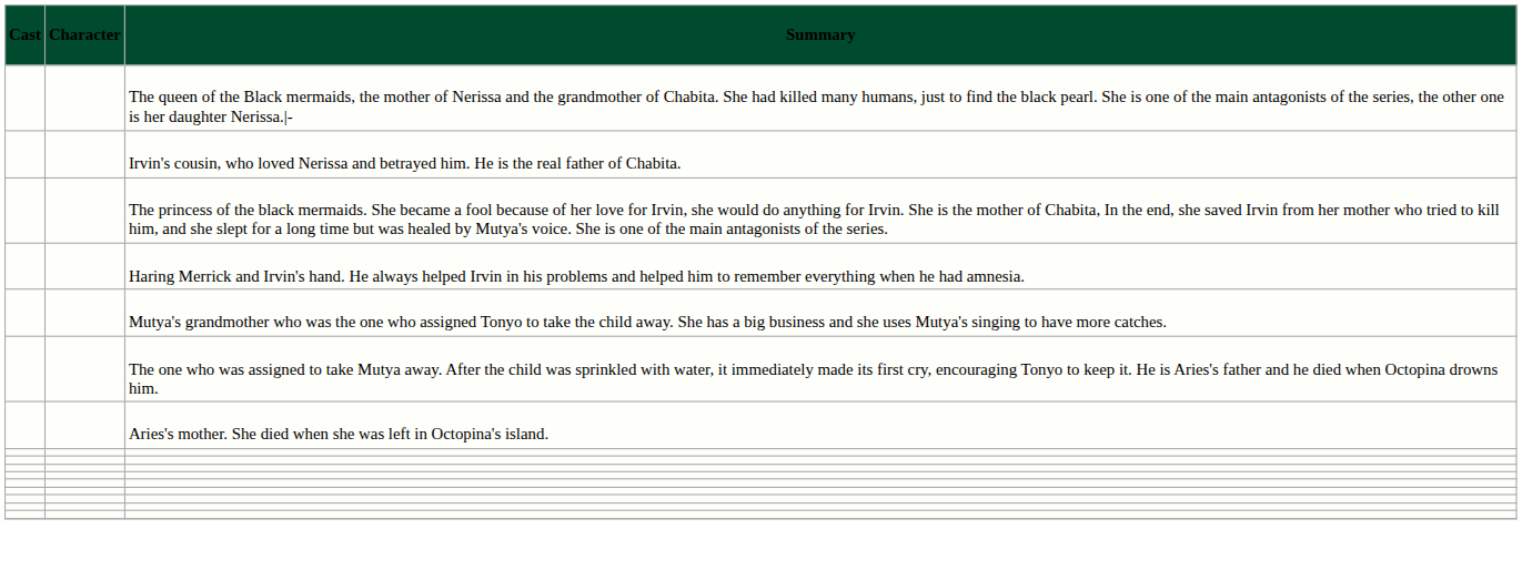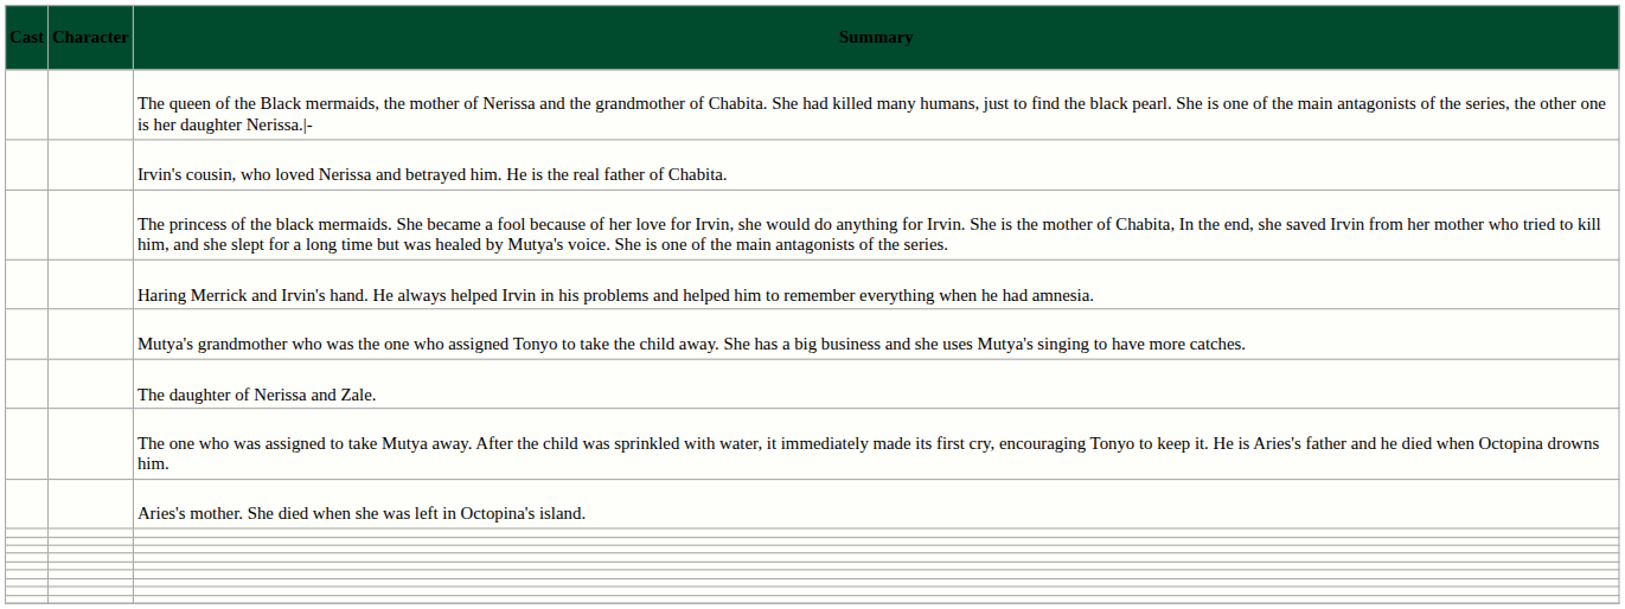 <table class="wikitable" style=" background:#FEFEFA; font-size: 85%;">
 <tr>
 <th style="background:#004B2E ;"><p>Cast</p></th>
 <th style="background:#004B2E; "><p>Character</p></th>
 <th style="background:#004B2E ;"><p>Summary</p></th>
 </tr>
 <tr>
 <td></td>
 <td></td>
 <td><br>The queen of the Black mermaids, the mother of Nerissa and the grandmother of Chabita. She had killed many humans, just to find the black pearl. She is one of the main antagonists of the series, the other one is her daughter Nerissa.|-</td>
 </tr>
 <tr>
 <td></td>
 <td></td>
 <td><br>Irvin's cousin, who loved Nerissa and betrayed him. He is the real father of Chabita.</td>
 </tr>
 <tr>
 <td></td>
 <td></td>
 <td><br>The princess of the black mermaids. She became a fool because of her love for Irvin, she would do anything for Irvin. She is the mother of Chabita, In the end, she saved Irvin from her mother who tried to kill him, and she slept for a long time but was healed by Mutya's voice. She is one of the main antagonists of the series.</td>
 </tr>
 <tr>
 <td></td>
 <td></td>
 <td><br>Haring Merrick and Irvin's hand. He always helped Irvin in his problems and helped him to remember everything when he had amnesia.</td>
 </tr>
 <tr>
 <td></td>
 <td></td>
 <td><br>Mutya's grandmother who was the one who assigned Tonyo to take the child away. She has a big business and she uses Mutya's singing to have more catches.</td>
+</tr>
+<tr>
+<td></td>
+<td></td>
+<td><br>The daughter of Nerissa and Zale.</td>
 </tr>
 <tr>
 <td></td>
 <td></td>
 <td><br>The one who was assigned to take Mutya away. After the child was sprinkled with water, it immediately made its first cry, encouraging Tonyo to keep it. He is Aries's father and he died when Octopina drowns him.</td>
 </tr>
 <tr>
 <td></td>
 <td></td>
 <td><br>Aries's mother. She died when she was left in Octopina's island.</td>
 </tr>
 <tr>
 <td></td>
 <td></td>
 <td></td>
 </tr>
 <tr>
 <td></td>
 <td></td>
 <td></td>
 </tr>
 <tr>
 <td></td>
 <td></td>
 <td></td>
 </tr>
 <tr>
 <td></td>
 <td></td>
 <td></td>
 </tr>
 <tr>
 <td></td>
 <td></td>
 <td></td>
 </tr>
 <tr>
 <td></td>
 <td></td>
 <td></td>
 </tr>
 <tr>
 <td></td>
 <td></td>
 <td></td>
 </tr>
 <tr>
 <td></td>
 <td></td>
 <td></td>
 </tr>
 <tr>
 <td></td>
 <td></td>
 <td></td>
 </tr>
 <tr>
 </tr>
 </table>
